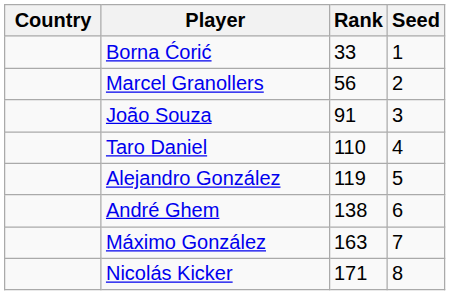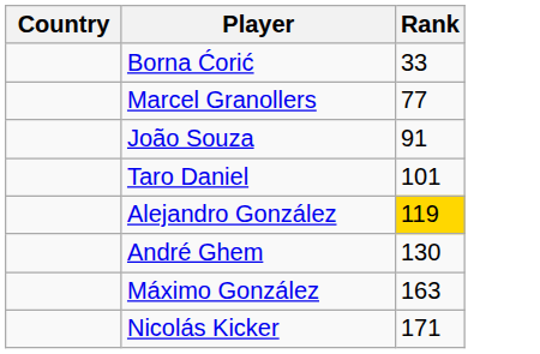 <table class="sortable wikitable">
 <tr>
 <th width="70">Country</th>
 <th width="175">Player</th>
 <th>Rank</th>
-<th>Seed</th>
 </tr>
 <tr>
 <td></td>
 <td><a href='#'>Borna Ćorić</a></td>
 <td>33</td>
-<td>1</td>
 </tr>
 <tr>
 <td></td>
 <td><a href='#'>Marcel Granollers</a></td>
-<td>56</td>
-<td>2</td>
+<td>77</td>
 </tr>
 <tr>
 <td></td>
 <td><a href='#'>João Souza</a></td>
 <td>91</td>
-<td>3</td>
 </tr>
 <tr>
 <td></td>
 <td><a href='#'>Taro Daniel</a></td>
-<td>110</td>
-<td>4</td>
+<td>101</td>
 </tr>
 <tr>
 <td></td>
 <td><a href='#'>Alejandro González</a></td>
-<td>119</td>
-<td>5</td>
+<td style="background: gold;">119</td>
 </tr>
 <tr>
 <td></td>
 <td><a href='#'>André Ghem</a></td>
-<td>138</td>
-<td>6</td>
+<td>130</td>
 </tr>
 <tr>
 <td></td>
 <td><a href='#'>Máximo González</a></td>
 <td>163</td>
-<td>7</td>
 </tr>
 <tr>
 <td></td>
 <td><a href='#'>Nicolás Kicker</a></td>
 <td>171</td>
-<td>8</td>
 </tr>
 </table>
